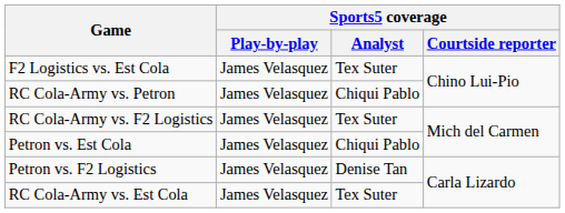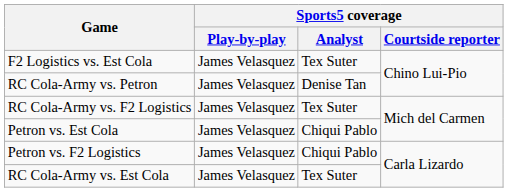 <table class=wikitable>
 <tr>
 <th rowspan=2>Game</th>
 <th colspan=3><a href='#'>Sports5</a> coverage</th>
 </tr>
 <tr>
 <th><a href='#'>Play-by-play</a></th>
 <th><a href='#'>Analyst</a></th>
 <th><a href='#'>Courtside reporter</a></th>
 </tr>
 <tr>
 <td>F2 Logistics vs. Est Cola</td>
 <td>James Velasquez</td>
 <td>Tex Suter</td>
 <td rowspan=2>Chino Lui-Pio</td>
 </tr>
 <tr>
 <td>RC Cola-Army vs. Petron</td>
 <td>James Velasquez</td>
-<td>Chiqui Pablo</td>
+<td>Denise Tan</td>
 </tr>
 <tr>
 <td>RC Cola-Army vs. F2 Logistics</td>
 <td>James Velasquez</td>
 <td>Tex Suter</td>
 <td rowspan=2>Mich del Carmen</td>
 </tr>
 <tr>
 <td>Petron vs. Est Cola</td>
 <td>James Velasquez</td>
 <td>Chiqui Pablo</td>
 </tr>
 <tr>
 <td>Petron vs. F2 Logistics</td>
 <td>James Velasquez</td>
-<td>Denise Tan</td>
+<td>Chiqui Pablo</td>
 <td rowspan=2>Carla Lizardo</td>
 </tr>
 <tr>
 <td>RC Cola-Army vs. Est Cola</td>
 <td>James Velasquez</td>
 <td>Tex Suter</td>
 </tr>
 </table>
